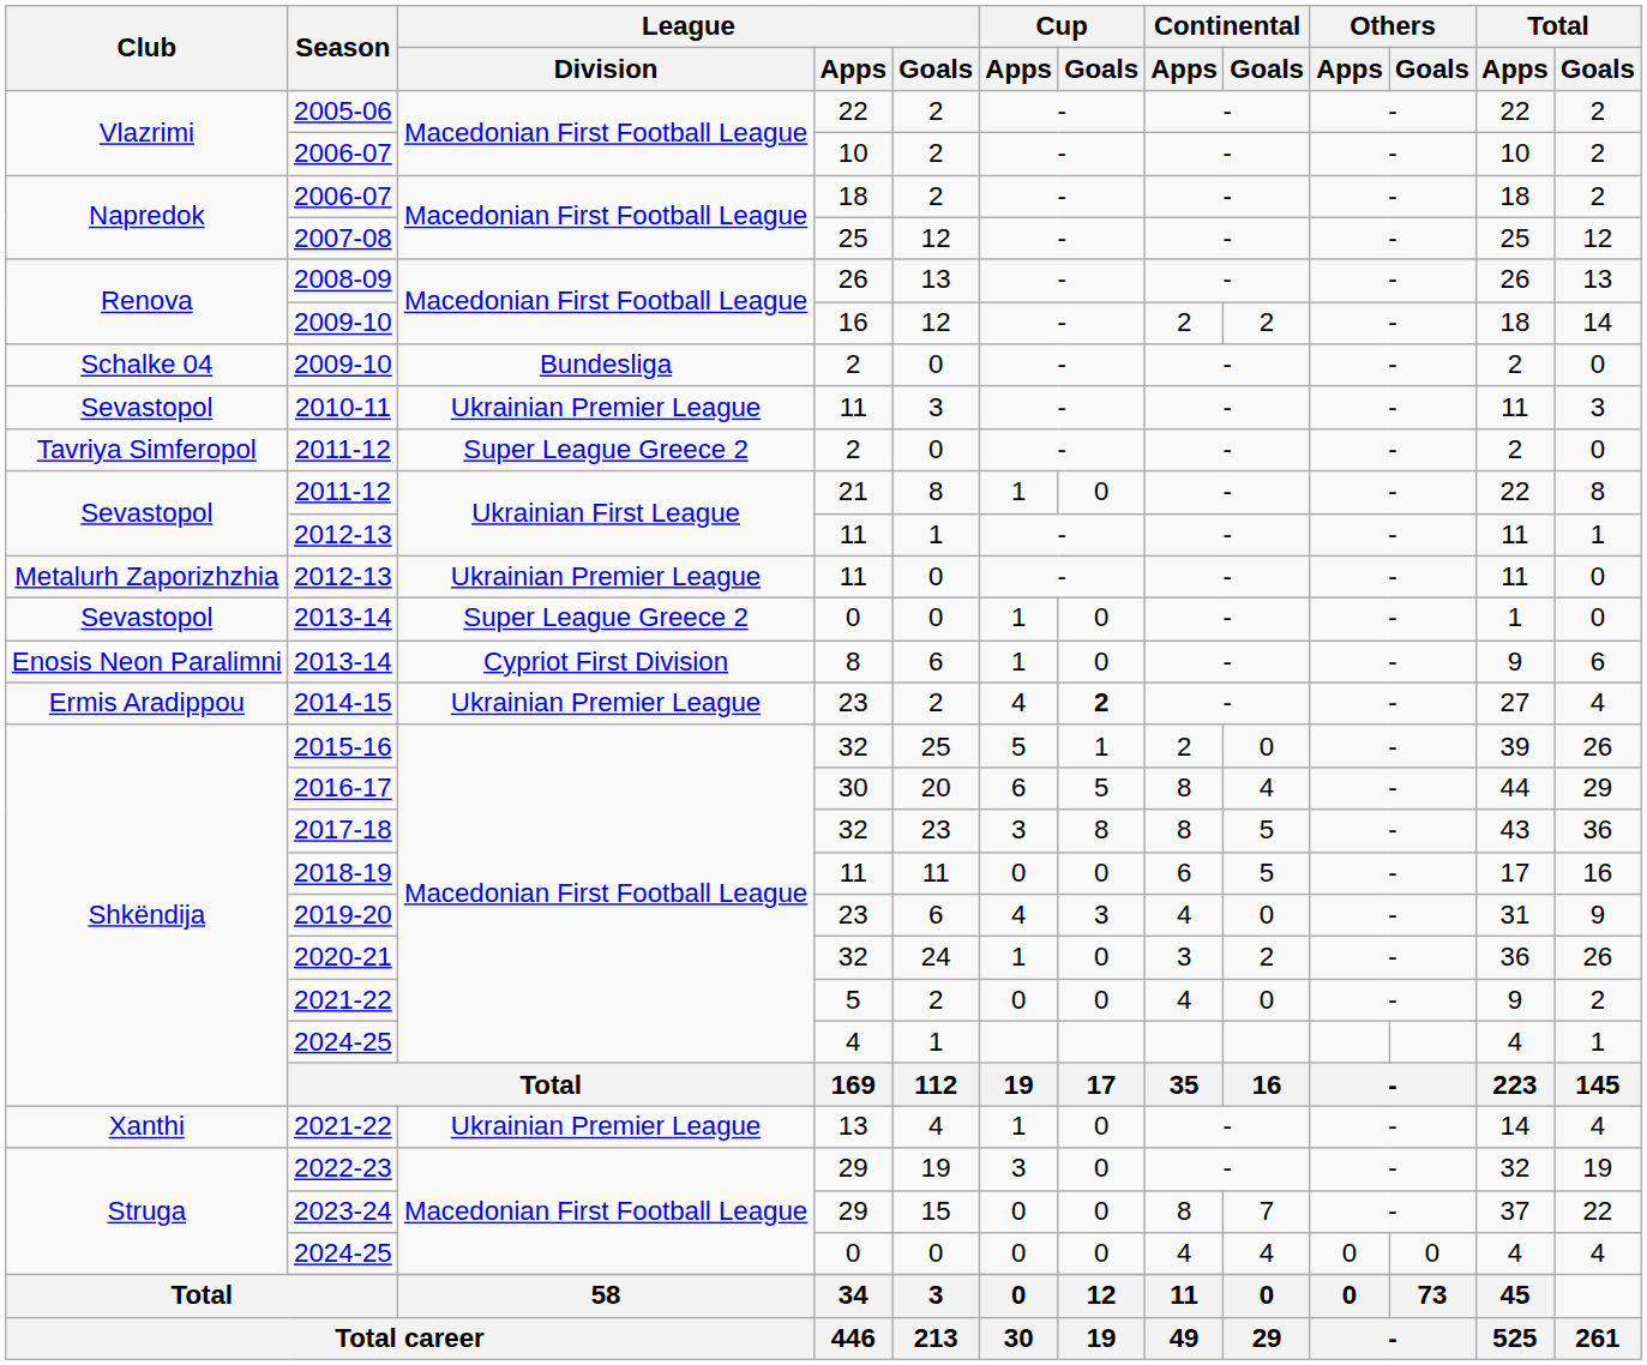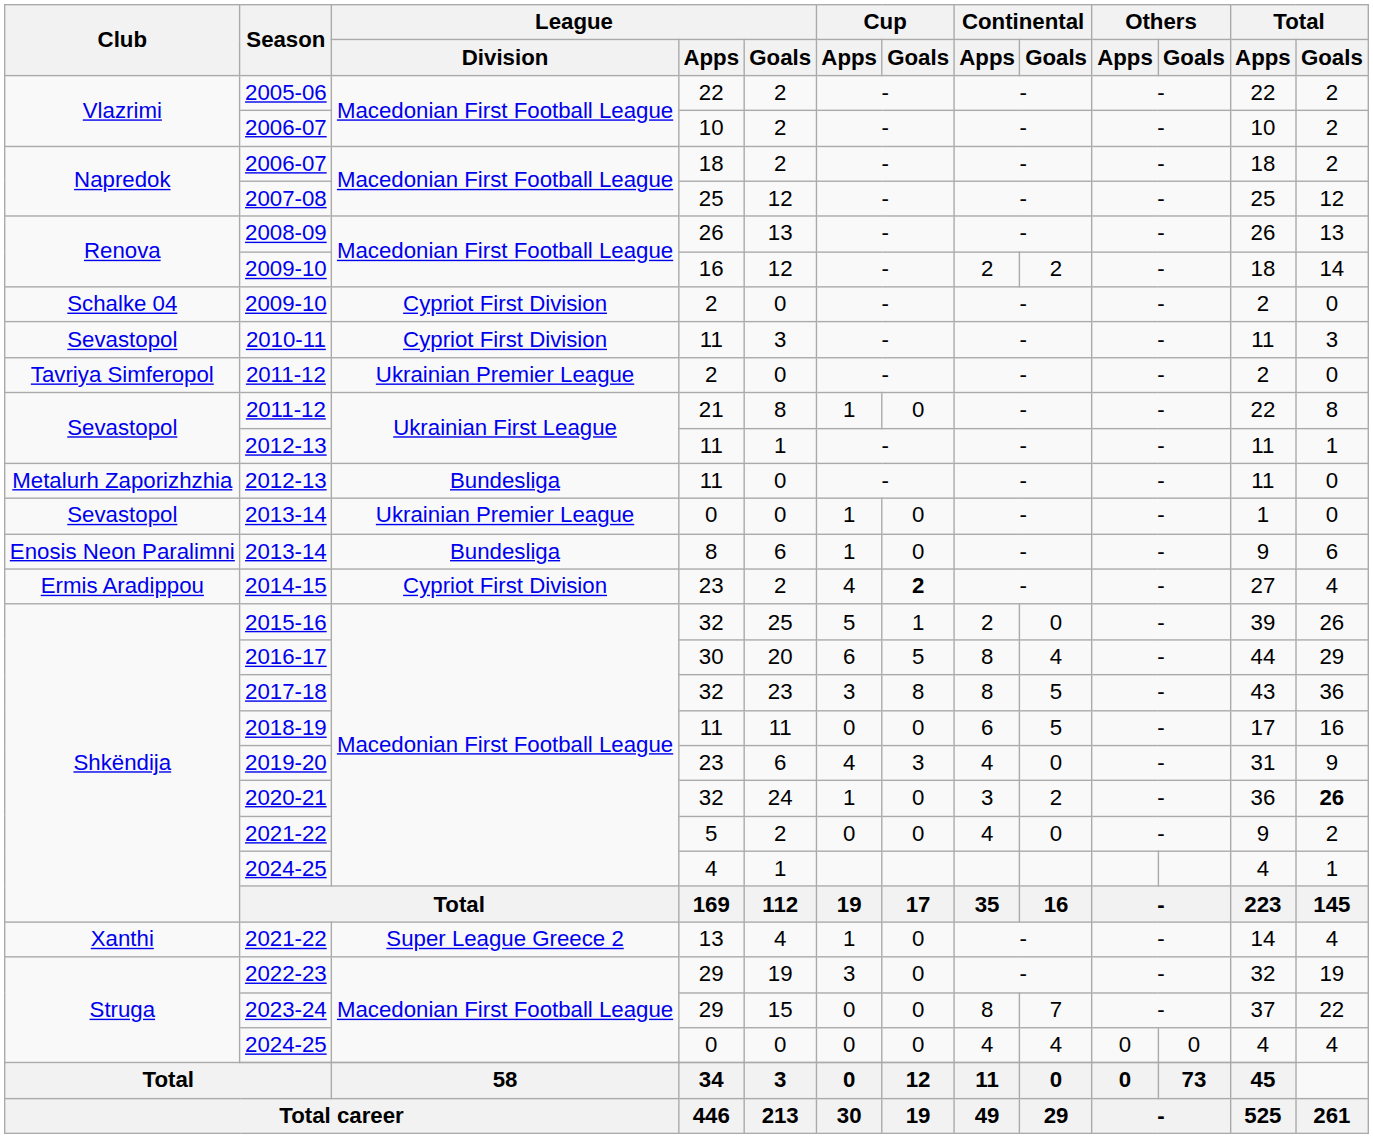 <table class="wikitable" style="text-align:center;">
 <tr>
 <th rowspan=2>Club</th>
 <th rowspan=2>Season</th>
 <th colspan=3>League</th>
 <th colspan=2>Cup</th>
 <th colspan=2>Continental</th>
 <th colspan=2>Others</th>
 <th colspan=2>Total</th>
 </tr>
 <tr>
 <th>Division</th>
 <th>Apps</th>
 <th>Goals</th>
 <th>Apps</th>
 <th>Goals</th>
 <th>Apps</th>
 <th>Goals</th>
 <th>Apps</th>
 <th>Goals</th>
 <th>Apps</th>
 <th>Goals</th>
 </tr>
 <tr>
 <td rowspan=2><a href='#'>Vlazrimi</a></td>
 <td><a href='#'>2005-06</a></td>
 <td rowspan=2><a href='#'>Macedonian First Football League</a></td>
 <td>22</td>
 <td>2</td>
 <td colspan=2>-</td>
 <td colspan=2>-</td>
 <td colspan=2>-</td>
 <td>22</td>
 <td>2</td>
 </tr>
 <tr>
 <td><a href='#'>2006-07</a></td>
 <td>10</td>
 <td>2</td>
 <td colspan=2>-</td>
 <td colspan=2>-</td>
 <td colspan=2>-</td>
 <td>10</td>
 <td>2</td>
 </tr>
 <tr>
 <td rowspan=2><a href='#'>Napredok</a></td>
 <td><a href='#'>2006-07</a></td>
 <td rowspan=2><a href='#'>Macedonian First Football League</a></td>
 <td>18</td>
 <td>2</td>
 <td colspan=2>-</td>
 <td colspan=2>-</td>
 <td colspan=2>-</td>
 <td>18</td>
 <td>2</td>
 </tr>
 <tr>
 <td><a href='#'>2007-08</a></td>
 <td>25</td>
 <td>12</td>
 <td colspan=2>-</td>
 <td colspan=2>-</td>
 <td colspan=2>-</td>
 <td>25</td>
 <td>12</td>
 </tr>
 <tr>
 <td rowspan=2><a href='#'>Renova</a></td>
 <td><a href='#'>2008-09</a></td>
 <td rowspan=2><a href='#'>Macedonian First Football League</a></td>
 <td>26</td>
 <td>13</td>
 <td colspan=2>-</td>
 <td colspan=2>-</td>
 <td colspan=2>-</td>
 <td>26</td>
 <td>13</td>
 </tr>
 <tr>
 <td><a href='#'>2009-10</a></td>
 <td>16</td>
 <td>12</td>
 <td colspan=2>-</td>
 <td>2</td>
 <td>2</td>
 <td colspan=2>-</td>
 <td>18</td>
 <td>14</td>
 </tr>
 <tr>
 <td><a href='#'>Schalke 04</a></td>
 <td><a href='#'>2009-10</a></td>
-<td><a href='#'>Bundesliga</a></td>
+<td><a href='#'>Cypriot First Division</a></td>
 <td>2</td>
 <td>0</td>
 <td colspan=2>-</td>
 <td colspan=2>-</td>
 <td colspan=2>-</td>
 <td>2</td>
 <td>0</td>
 </tr>
 <tr>
 <td><a href='#'>Sevastopol</a></td>
 <td><a href='#'>2010-11</a></td>
-<td><a href='#'>Ukrainian Premier League</a></td>
+<td><a href='#'>Cypriot First Division</a></td>
 <td>11</td>
 <td>3</td>
 <td colspan=2>-</td>
 <td colspan=2>-</td>
 <td colspan=2>-</td>
 <td>11</td>
 <td>3</td>
 </tr>
 <tr>
 <td><a href='#'>Tavriya Simferopol</a></td>
 <td><a href='#'>2011-12</a></td>
-<td><a href='#'>Super League Greece 2</a></td>
+<td><a href='#'>Ukrainian Premier League</a></td>
 <td>2</td>
 <td>0</td>
 <td colspan=2>-</td>
 <td colspan=2>-</td>
 <td colspan=2>-</td>
 <td>2</td>
 <td>0</td>
 </tr>
 <tr>
 <td rowspan=2><a href='#'>Sevastopol</a></td>
 <td><a href='#'>2011-12</a></td>
 <td rowspan=2><a href='#'>Ukrainian First League</a></td>
 <td>21</td>
 <td>8</td>
 <td>1</td>
 <td>0</td>
 <td colspan=2>-</td>
 <td colspan=2>-</td>
 <td>22</td>
 <td>8</td>
 </tr>
 <tr>
 <td><a href='#'>2012-13</a></td>
 <td>11</td>
 <td>1</td>
 <td colspan=2>-</td>
 <td colspan=2>-</td>
 <td colspan=2>-</td>
 <td>11</td>
 <td>1</td>
 </tr>
 <tr>
 <td><a href='#'>Metalurh Zaporizhzhia</a></td>
 <td><a href='#'>2012-13</a></td>
-<td><a href='#'>Ukrainian Premier League</a></td>
+<td><a href='#'>Bundesliga</a></td>
 <td>11</td>
 <td>0</td>
 <td colspan=2>-</td>
 <td colspan=2>-</td>
 <td colspan=2>-</td>
 <td>11</td>
 <td>0</td>
 </tr>
 <tr>
 <td><a href='#'>Sevastopol</a></td>
 <td><a href='#'>2013-14</a></td>
-<td><a href='#'>Super League Greece 2</a></td>
+<td><a href='#'>Ukrainian Premier League</a></td>
 <td>0</td>
 <td>0</td>
 <td>1</td>
 <td>0</td>
 <td colspan=2>-</td>
 <td colspan=2>-</td>
 <td>1</td>
 <td>0</td>
 </tr>
 <tr>
 <td><a href='#'>Enosis Neon Paralimni</a></td>
 <td><a href='#'>2013-14</a></td>
-<td><a href='#'>Cypriot First Division</a></td>
+<td><a href='#'>Bundesliga</a></td>
 <td>8</td>
 <td>6</td>
 <td>1</td>
 <td>0</td>
 <td colspan=2>-</td>
 <td colspan=2>-</td>
 <td>9</td>
 <td>6</td>
 </tr>
 <tr>
 <td><a href='#'>Ermis Aradippou</a></td>
 <td><a href='#'>2014-15</a></td>
-<td><a href='#'>Ukrainian Premier League</a></td>
+<td><a href='#'>Cypriot First Division</a></td>
 <td>23</td>
 <td>2</td>
 <td>4</td>
 <td><strong>2</strong></td>
 <td colspan=2>-</td>
 <td colspan=2>-</td>
 <td>27</td>
 <td>4</td>
 </tr>
 <tr>
 <td rowspan=9><a href='#'>Shkëndija</a></td>
 <td><a href='#'>2015-16</a></td>
 <td rowspan=8><a href='#'>Macedonian First Football League</a></td>
 <td>32</td>
 <td>25</td>
 <td>5</td>
 <td>1</td>
 <td>2</td>
 <td>0</td>
 <td colspan=2>-</td>
 <td>39</td>
 <td>26</td>
 </tr>
 <tr>
 <td><a href='#'>2016-17</a></td>
 <td>30</td>
 <td>20</td>
 <td>6</td>
 <td>5</td>
 <td>8</td>
 <td>4</td>
 <td colspan=2>-</td>
 <td>44</td>
 <td>29</td>
 </tr>
 <tr>
 <td><a href='#'>2017-18</a></td>
 <td>32</td>
 <td>23</td>
 <td>3</td>
 <td>8</td>
 <td>8</td>
 <td>5</td>
 <td colspan=2>-</td>
 <td>43</td>
 <td>36</td>
 </tr>
 <tr>
 <td><a href='#'>2018-19</a></td>
 <td>11</td>
 <td>11</td>
 <td>0</td>
 <td>0</td>
 <td>6</td>
 <td>5</td>
 <td colspan=2>-</td>
 <td>17</td>
 <td>16</td>
 </tr>
 <tr>
 <td><a href='#'>2019-20</a></td>
 <td>23</td>
 <td>6</td>
 <td>4</td>
 <td>3</td>
 <td>4</td>
 <td>0</td>
 <td colspan=2>-</td>
 <td>31</td>
 <td>9</td>
 </tr>
 <tr>
 <td><a href='#'>2020-21</a></td>
 <td>32</td>
 <td>24</td>
 <td>1</td>
 <td>0</td>
 <td>3</td>
 <td>2</td>
 <td colspan=2>-</td>
 <td>36</td>
-<td>26</td>
+<td><strong>26</strong></td>
 </tr>
 <tr>
 <td><a href='#'>2021-22</a></td>
 <td>5</td>
 <td>2</td>
 <td>0</td>
 <td>0</td>
 <td>4</td>
 <td>0</td>
 <td colspan=2>-</td>
 <td>9</td>
 <td>2</td>
 </tr>
 <tr>
 <td><a href='#'>2024-25</a></td>
 <td>4</td>
 <td>1</td>
 <td></td>
 <td></td>
 <td></td>
 <td></td>
 <td></td>
 <td></td>
 <td>4</td>
 <td>1</td>
 </tr>
 <tr>
 <th colspan=2>Total</th>
 <th>169</th>
 <th>112</th>
 <th>19</th>
 <th>17</th>
 <th>35</th>
 <th>16</th>
 <th colspan=2>-</th>
 <th>223</th>
 <th>145</th>
 </tr>
 <tr>
 <td><a href='#'>Xanthi</a></td>
 <td><a href='#'>2021-22</a></td>
-<td><a href='#'>Ukrainian Premier League</a></td>
+<td><a href='#'>Super League Greece 2</a></td>
 <td>13</td>
 <td>4</td>
 <td>1</td>
 <td>0</td>
 <td colspan=2>-</td>
 <td colspan=2>-</td>
 <td>14</td>
 <td>4</td>
 </tr>
 <tr>
 <td rowspan=4><a href='#'>Struga</a></td>
 <td><a href='#'>2022-23</a></td>
 <td rowspan=3><a href='#'>Macedonian First Football League</a></td>
 <td>29</td>
 <td>19</td>
 <td>3</td>
 <td>0</td>
 <td colspan=2>-</td>
 <td colspan=2>-</td>
 <td>32</td>
 <td>19</td>
 </tr>
 <tr>
 <td><a href='#'>2023-24</a></td>
 <td>29</td>
 <td>15</td>
 <td>0</td>
 <td>0</td>
 <td>8</td>
 <td>7</td>
 <td colspan=2>-</td>
 <td>37</td>
 <td>22</td>
 </tr>
 <tr>
 <td><a href='#'>2024-25</a></td>
 <td>0</td>
 <td>0</td>
 <td>0</td>
 <td>0</td>
 <td>4</td>
 <td>4</td>
 <td>0</td>
 <td>0</td>
 <td>4</td>
 <td>4</td>
 </tr>
 <tr>
 </tr>
 <tr>
 <th colspan=2>Total</th>
 <th>58</th>
 <th>34</th>
 <th>3</th>
 <th>0</th>
 <th>12</th>
 <th>11</th>
 <th>0</th>
 <th>0</th>
 <th>73</th>
 <th>45</th>
 </tr>
 <tr>
 <th colspan=3>Total career</th>
 <th>446</th>
 <th>213</th>
 <th>30</th>
 <th>19</th>
 <th>49</th>
 <th>29</th>
 <th colspan=2>-</th>
 <th>525</th>
 <th>261</th>
 </tr>
 </table>
